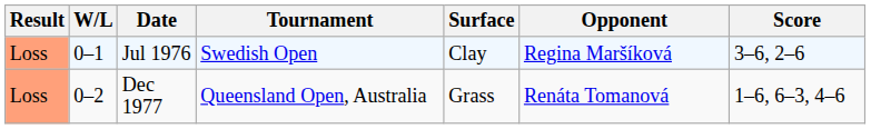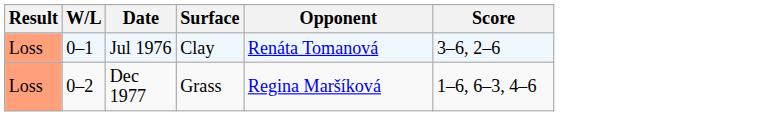 <table class="sortable wikitable">
 <tr>
 <th>Result</th>
 <th style="width:30px" class="unsortable">W/L</th>
 <th style="width:55px">Date</th>
-<th style="width:190px">Tournament</th>
 <th style="width:50px">Surface</th>
 <th style="width:160px">Opponent</th>
 <th style="width:100px" class="unsortable">Score</th>
 </tr>
 <tr style="background:#f0f8ff;">
 <td style="background:#ffa07a;">Loss</td>
 <td>0–1</td>
 <td>Jul 1976</td>
-<td><a href='#'>Swedish Open</a></td>
 <td>Clay</td>
-<td> <a href='#'>Regina Maršíková</a></td>
+<td> <a href='#'>Renáta Tomanová</a></td>
 <td>3–6, 2–6</td>
 </tr>
 <tr>
 <td style="background:#ffa07a;">Loss</td>
 <td>0–2</td>
 <td>Dec 1977</td>
-<td><a href='#'>Queensland Open</a>, Australia</td>
 <td>Grass</td>
-<td> <a href='#'>Renáta Tomanová</a></td>
+<td> <a href='#'>Regina Maršíková</a></td>
 <td>1–6, 6–3, 4–6</td>
 </tr>
 </table>
